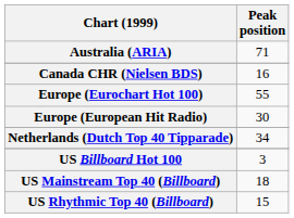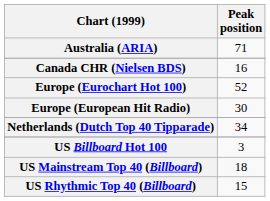 <table class="wikitable sortable plainrowheaders" style="text-align:center">
 <tr>
 <th>Chart (1999)</th>
 <th>Peak<br>position</th>
 </tr>
 <tr>
 <th scope="row">Australia (<a href='#'>ARIA</a>)</th>
 <td>71</td>
 </tr>
 <tr>
 </tr>
 <tr>
 <th scope="row">Canada CHR (<a href='#'>Nielsen BDS</a>)</th>
 <td>16</td>
 </tr>
 <tr>
 <th scope="row">Europe (<a href='#'>Eurochart Hot 100</a>)</th>
-<td>55</td>
+<td>52</td>
 </tr>
 <tr>
 <th scope="row">Europe (European Hit Radio)</th>
 <td>30</td>
 </tr>
 <tr>
 </tr>
 <tr>
 <th scope="row">Netherlands (<a href='#'>Dutch Top 40 Tipparade</a>)</th>
 <td>34</td>
 </tr>
 <tr>
 </tr>
 <tr>
 </tr>
 <tr>
 </tr>
 <tr>
 </tr>
 <tr>
 </tr>
 <tr>
 <th scope="row">US <a href='#'><em>Billboard</em> Hot 100</a></th>
 <td>3</td>
 </tr>
 <tr>
 <th scope="row">US <a href='#'>Mainstream Top 40</a> (<em><a href='#'>Billboard</a></em>)</th>
 <td>18</td>
 </tr>
 <tr>
 <th scope="row">US <a href='#'>Rhythmic Top 40</a> (<em><a href='#'>Billboard</a></em>)</th>
 <td>15</td>
 </tr>
 </table>
